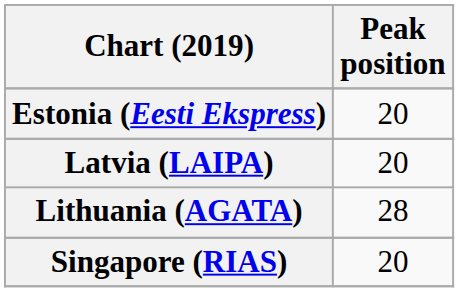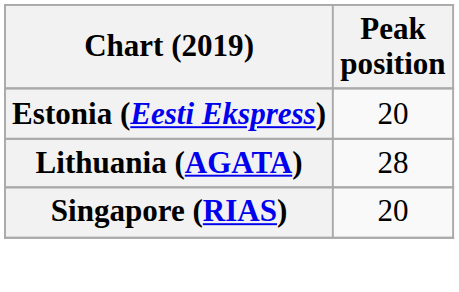 <table class="wikitable sortable plainrowheaders" style="text-align:center">
 <tr>
 <th scope="col">Chart (2019)</th>
 <th scope="col">Peak<br>position</th>
 </tr>
 <tr>
 </tr>
 <tr>
 </tr>
 <tr>
 </tr>
 <tr>
 </tr>
 <tr>
 </tr>
 <tr>
 <th scope="row">Estonia (<em><a href='#'>Eesti Ekspress</a></em>)</th>
 <td>20</td>
 </tr>
 <tr>
 </tr>
 <tr>
 </tr>
 <tr>
-</tr>
-<tr>
-<th scope="row">Latvia (<a href='#'>LAIPA</a>)</th>
-<td>20</td>
 </tr>
 <tr>
 <th scope="row">Lithuania (<a href='#'>AGATA</a>)</th>
 <td>28</td>
 </tr>
 <tr>
 </tr>
 <tr>
 </tr>
 <tr>
 </tr>
 <tr>
 </tr>
 <tr>
 <th scope="row">Singapore (<a href='#'>RIAS</a>)</th>
 <td>20</td>
 </tr>
 <tr>
 </tr>
 <tr>
 </tr>
 <tr>
 </tr>
 <tr>
 </tr>
 <tr>
 </tr>
 </table>
